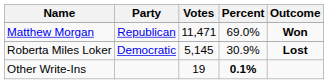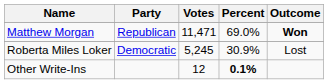 <table class=wikitable style="text-align:center">
 <tr>
 <th>Name</th>
 <th>Party</th>
 <th>Votes</th>
 <th>Percent</th>
 <th>Outcome</th>
 </tr>
 <tr>
 </tr>
 <tr>
 <td align=left><a href='#'>Matthew Morgan</a></td>
 <td><a href='#'>Republican</a></td>
 <td>11,471</td>
 <td>69.0%</td>
 <td><strong>Won</strong></td>
 </tr>
 <tr>
 </tr>
 <tr>
 <td align=left>Roberta Miles Loker</td>
 <td><a href='#'>Democratic</a></td>
-<td>5,145</td>
+<td>5,245</td>
 <td>30.9%</td>
-<td><strong>Lost</strong></td>
+<td>Lost</td>
 </tr>
 <tr>
 <td align=left>Other Write-Ins</td>
 <td></td>
-<td>19</td>
+<td>12</td>
 <td><strong>0.1%</strong></td>
 <td></td>
 </tr>
 </table>
